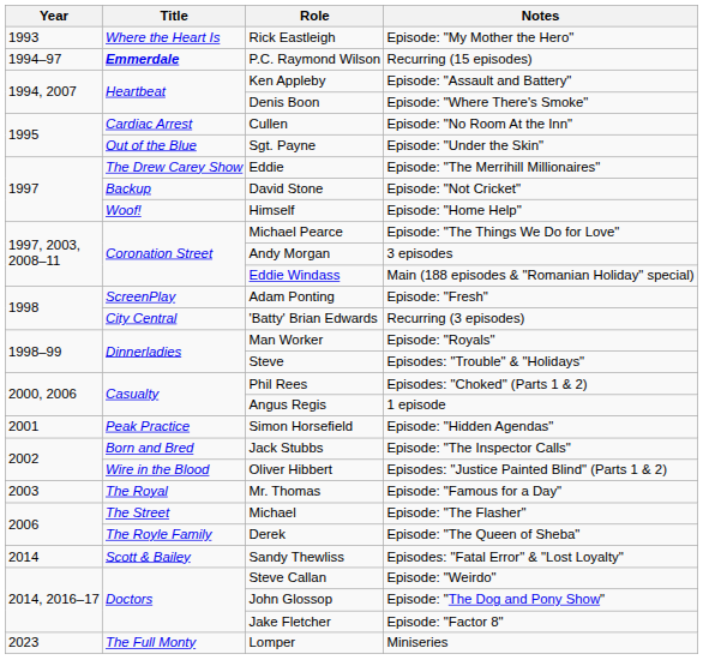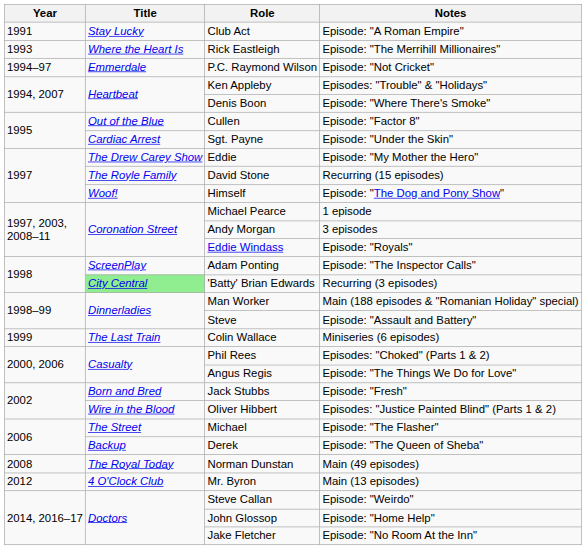 <table class="wikitable">
 <tr>
 <th>Year</th>
 <th>Title</th>
 <th>Role</th>
 <th>Notes</th>
 </tr>
 <tr>
+<td>1991</td>
+<td><em><a href='#'>Stay Lucky</a></em></td>
+<td>Club Act</td>
+<td>Episode: "A Roman Empire"</td>
+</tr>
+<tr>
 <td>1993</td>
 <td><em><a href='#'>Where the Heart Is</a></em></td>
 <td>Rick Eastleigh</td>
-<td>Episode: "My Mother the Hero"</td>
+<td>Episode: "The Merrihill Millionaires"</td>
 </tr>
 <tr>
 <td>1994–97</td>
-<td><strong><em><a href='#'>Emmerdale</a></em></strong></td>
+<td><em><a href='#'>Emmerdale</a></em></td>
 <td>P.C. Raymond Wilson</td>
-<td>Recurring (15 episodes)</td>
+<td>Episode: "Not Cricket"</td>
 </tr>
 <tr>
 <td rowspan="2">1994, 2007</td>
 <td rowspan="2"><em><a href='#'>Heartbeat</a></em></td>
 <td>Ken Appleby</td>
-<td>Episode: "Assault and Battery"</td>
+<td>Episodes: "Trouble" & "Holidays"</td>
 </tr>
 <tr>
 <td>Denis Boon</td>
 <td>Episode: "Where There's Smoke"</td>
 </tr>
 <tr>
 <td rowspan="2">1995</td>
-<td><em><a href='#'>Cardiac Arrest</a></em></td>
+<td><em><a href='#'>Out of the Blue</a></em></td>
 <td>Cullen</td>
-<td>Episode: "No Room At the Inn"</td>
+<td>Episode: "Factor 8"</td>
 </tr>
 <tr>
-<td><em><a href='#'>Out of the Blue</a></em></td>
+<td><em><a href='#'>Cardiac Arrest</a></em></td>
 <td>Sgt. Payne</td>
 <td>Episode: "Under the Skin"</td>
 </tr>
 <tr>
 <td rowspan="3">1997</td>
 <td><em><a href='#'>The Drew Carey Show</a></em></td>
 <td>Eddie</td>
-<td>Episode: "The Merrihill Millionaires"</td>
+<td>Episode: "My Mother the Hero"</td>
 </tr>
 <tr>
-<td><em><a href='#'>Backup</a></em></td>
+<td><em><a href='#'>The Royle Family</a></em></td>
 <td>David Stone</td>
-<td>Episode: "Not Cricket"</td>
+<td>Recurring (15 episodes)</td>
 </tr>
 <tr>
 <td><em><a href='#'>Woof!</a></em></td>
 <td>Himself</td>
-<td>Episode: "Home Help"</td>
+<td>Episode: "<a href='#'>The Dog and Pony Show</a>"</td>
 </tr>
 <tr>
 <td rowspan="3">1997, 2003,<br>2008–11</td>
 <td rowspan="3"><em><a href='#'>Coronation Street</a></em></td>
 <td>Michael Pearce</td>
-<td>Episode: "The Things We Do for Love"</td>
+<td>1 episode</td>
 </tr>
 <tr>
 <td>Andy Morgan</td>
 <td>3 episodes</td>
 </tr>
 <tr>
 <td><a href='#'>Eddie Windass</a></td>
-<td>Main (188 episodes & "Romanian Holiday" special)</td>
+<td>Episode: "Royals"</td>
 </tr>
 <tr>
 <td rowspan="2">1998</td>
 <td><em><a href='#'>ScreenPlay</a></em></td>
 <td>Adam Ponting</td>
-<td>Episode: "Fresh"</td>
+<td>Episode: "The Inspector Calls"</td>
 </tr>
 <tr>
-<td><em><a href='#'>City Central</a></em></td>
+<td style="background: lightgreen;"><em><a href='#'>City Central</a></em></td>
 <td>'Batty' Brian Edwards</td>
 <td>Recurring (3 episodes)</td>
 </tr>
 <tr>
 <td rowspan="2">1998–99</td>
 <td rowspan="2"><em><a href='#'>Dinnerladies</a></em></td>
 <td>Man Worker</td>
-<td>Episode: "Royals"</td>
+<td>Main (188 episodes & "Romanian Holiday" special)</td>
 </tr>
 <tr>
 <td>Steve</td>
-<td>Episodes: "Trouble" & "Holidays"</td>
+<td>Episode: "Assault and Battery"</td>
+</tr>
+<tr>
+<td>1999</td>
+<td><em><a href='#'>The Last Train</a></em></td>
+<td>Colin Wallace</td>
+<td>Miniseries (6 episodes)</td>
 </tr>
 <tr>
 <td rowspan="2">2000, 2006</td>
 <td rowspan="2"><em><a href='#'>Casualty</a></em></td>
 <td>Phil Rees</td>
 <td>Episodes: "Choked" (Parts 1 & 2)</td>
 </tr>
 <tr>
 <td>Angus Regis</td>
-<td>1 episode</td>
-</tr>
-<tr>
-<td>2001</td>
-<td><em><a href='#'>Peak Practice</a></em></td>
-<td>Simon Horsefield</td>
-<td>Episode: "Hidden Agendas"</td>
+<td>Episode: "The Things We Do for Love"</td>
 </tr>
 <tr>
 <td rowspan="2">2002</td>
 <td><em><a href='#'>Born and Bred</a></em></td>
 <td>Jack Stubbs</td>
-<td>Episode: "The Inspector Calls"</td>
+<td>Episode: "Fresh"</td>
 </tr>
 <tr>
 <td><em><a href='#'>Wire in the Blood</a></em></td>
 <td>Oliver Hibbert</td>
 <td>Episodes: "Justice Painted Blind" (Parts 1 & 2)</td>
-</tr>
-<tr>
-<td>2003</td>
-<td><em><a href='#'>The Royal</a></em></td>
-<td>Mr. Thomas</td>
-<td>Episode: "Famous for a Day"</td>
 </tr>
 <tr>
 <td rowspan="2">2006</td>
 <td><em><a href='#'>The Street</a></em></td>
 <td>Michael</td>
 <td>Episode: "The Flasher"</td>
 </tr>
 <tr>
-<td><em><a href='#'>The Royle Family</a></em></td>
+<td><em><a href='#'>Backup</a></em></td>
 <td>Derek</td>
 <td>Episode: "The Queen of Sheba"</td>
 </tr>
 <tr>
-<td>2014</td>
-<td><em><a href='#'>Scott & Bailey</a></em></td>
-<td>Sandy Thewliss</td>
-<td>Episodes: "Fatal Error" & "Lost Loyalty"</td>
+<td>2008</td>
+<td><em><a href='#'>The Royal Today</a></em></td>
+<td>Norman Dunstan</td>
+<td>Main (49 episodes)</td>
+</tr>
+<tr>
+<td>2012</td>
+<td><em><a href='#'>4 O'Clock Club</a></em></td>
+<td>Mr. Byron</td>
+<td>Main (13 episodes)</td>
 </tr>
 <tr>
 <td rowspan="3">2014, 2016–17</td>
 <td rowspan="3"><em><a href='#'>Doctors</a></em></td>
 <td>Steve Callan</td>
 <td>Episode: "Weirdo"</td>
 </tr>
 <tr>
 <td>John Glossop</td>
-<td>Episode: "<a href='#'>The Dog and Pony Show</a>"</td>
+<td>Episode: "Home Help"</td>
 </tr>
 <tr>
 <td>Jake Fletcher</td>
-<td>Episode: "Factor 8"</td>
-</tr>
-<tr>
-<td>2023</td>
-<td><em><a href='#'>The Full Monty</a></em></td>
-<td>Lomper</td>
-<td>Miniseries</td>
+<td>Episode: "No Room At the Inn"</td>
 </tr>
 </table>
